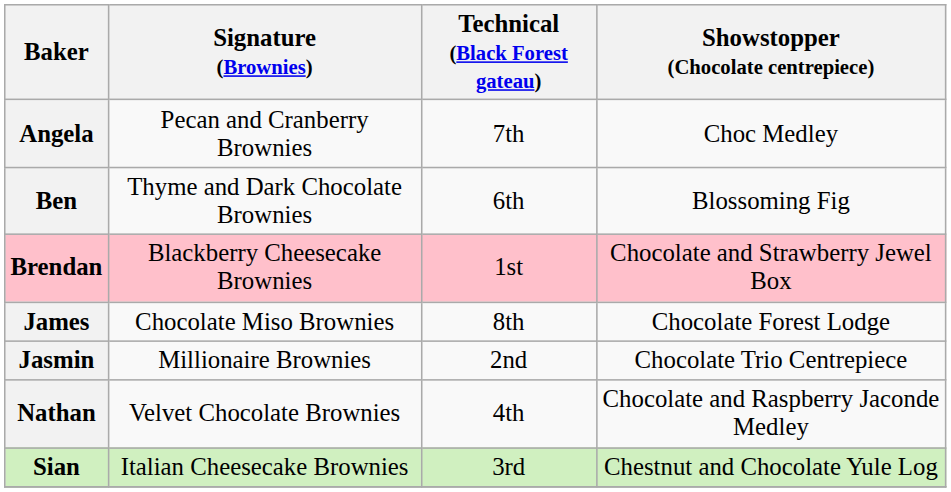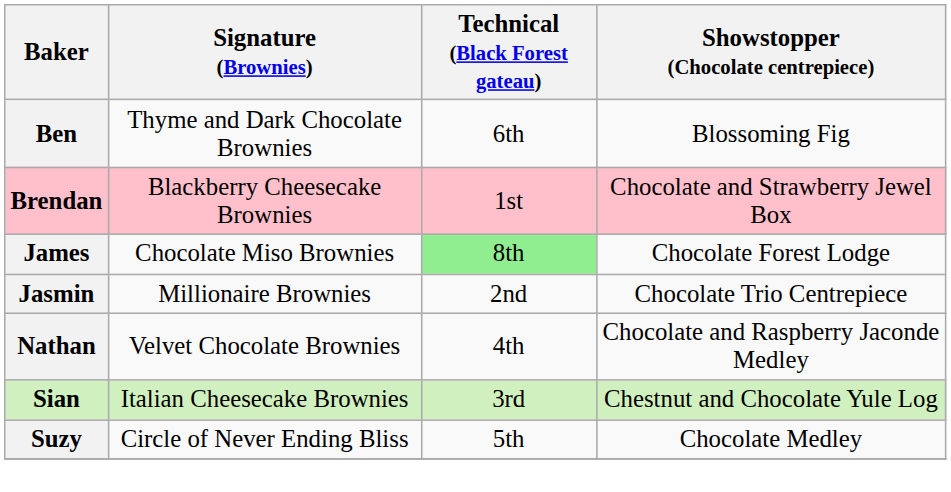 <table class="wikitable sortable" style="text-align:center">
 <tr>
 <th>Baker</th>
 <th class="unsortable">Signature<br><small>(<a href='#'>Brownies</a>)</small></th>
 <th>Technical<br><small>(<a href='#'>Black Forest gateau</a>)</small></th>
 <th class="unsortable">Showstopper<br><small>(Chocolate centrepiece)</small></th>
-</tr>
-<tr>
-<th>Angela</th>
-<td>Pecan and Cranberry Brownies</td>
-<td>7th</td>
-<td>Choc Medley</td>
 </tr>
 <tr>
 <th>Ben</th>
 <td>Thyme and Dark Chocolate Brownies</td>
 <td>6th</td>
 <td>Blossoming Fig</td>
 </tr>
 <tr style="background:Pink;">
 <th style="background:Pink;">Brendan</th>
 <td>Blackberry Cheesecake Brownies</td>
 <td>1st</td>
 <td>Chocolate and Strawberry Jewel Box</td>
 </tr>
 <tr>
 <th>James</th>
 <td>Chocolate Miso Brownies</td>
-<td>8th</td>
+<td style="background: lightgreen;">8th</td>
 <td>Chocolate Forest Lodge</td>
 </tr>
 <tr>
 <th>Jasmin</th>
 <td>Millionaire Brownies</td>
 <td>2nd</td>
 <td>Chocolate Trio Centrepiece</td>
 </tr>
 <tr>
 <th>Nathan</th>
 <td>Velvet Chocolate Brownies</td>
 <td>4th</td>
 <td>Chocolate and Raspberry Jaconde Medley</td>
 </tr>
 <tr style="background:#d0f0c0;">
 <th style="background:#d0f0c0;">Sian</th>
 <td>Italian Cheesecake Brownies</td>
 <td>3rd</td>
 <td>Chestnut and Chocolate Yule Log</td>
 </tr>
 <tr>
+<th>Suzy</th>
+<td>Circle of Never Ending Bliss</td>
+<td>5th</td>
+<td>Chocolate Medley</td>
+</tr>
+<tr>
 </tr>
 </table>
